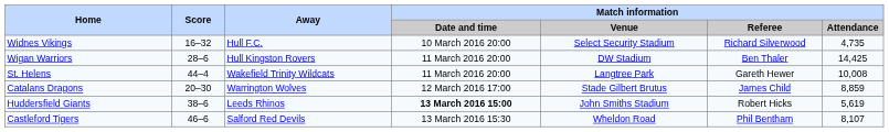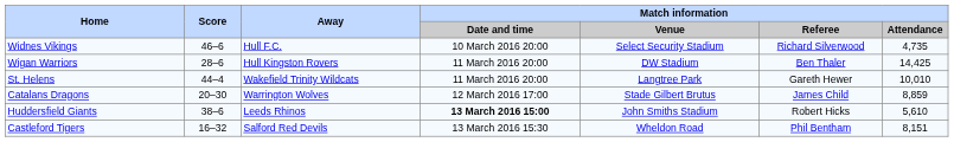 <table border=1 style="border-collapse:collapse; font-size:85%; text-align:center;" cellpadding=3 cellspacing=0 width=100%>
 <tr bgcolor=#C1D8FF>
 <th rowspan=2 width=19%>Home</th>
 <th rowspan=2 width=6%>Score</th>
 <th rowspan=2 width=19%>Away</th>
 <th colspan=6>Match information</th>
 </tr>
 <tr bgcolor=#CCCCCC>
 <th width=17%>Date and time</th>
 <th width=19%>Venue</th>
 <th width=13%>Referee</th>
 <th width=7%>Attendance</th>
 </tr>
 <tr bgcolor=#F5FAFF>
 <td align=left> <a href='#'>Widnes Vikings</a></td>
-<td>16–32</td>
+<td>46–6</td>
 <td align=left> <a href='#'>Hull F.C.</a></td>
 <td>10 March 2016 20:00</td>
 <td><a href='#'>Select Security Stadium</a></td>
 <td><a href='#'>Richard Silverwood</a></td>
 <td>4,735</td>
 </tr>
 <tr bgcolor=#F5FAFF>
 <td align=left> <a href='#'>Wigan Warriors</a></td>
 <td>28–6</td>
 <td align=left> <a href='#'>Hull Kingston Rovers</a></td>
 <td>11 March 2016 20:00</td>
 <td><a href='#'>DW Stadium</a></td>
 <td><a href='#'>Ben Thaler</a></td>
 <td>14,425</td>
 </tr>
 <tr bgcolor=#F5FAFF>
 <td align=left> <a href='#'>St. Helens</a></td>
 <td>44–4</td>
 <td align=left> <a href='#'>Wakefield Trinity Wildcats</a></td>
 <td>11 March 2016 20:00</td>
 <td><a href='#'>Langtree Park</a></td>
 <td>Gareth Hewer</td>
-<td>10,008</td>
+<td>10,010</td>
 </tr>
 <tr bgcolor=#F5FAFF>
 <td align=left> <a href='#'>Catalans Dragons</a></td>
 <td>20–30</td>
 <td align=left> <a href='#'>Warrington Wolves</a></td>
 <td>12 March 2016 17:00</td>
 <td><a href='#'>Stade Gilbert Brutus</a></td>
 <td><a href='#'>James Child</a></td>
 <td>8,859</td>
 </tr>
 <tr bgcolor=#F5FAFF>
 <td align=left> <a href='#'>Huddersfield Giants</a></td>
 <td>38–6</td>
 <td align=left> <a href='#'>Leeds Rhinos</a></td>
 <td><strong>13 March 2016 15:00</strong></td>
 <td><a href='#'>John Smiths Stadium</a></td>
 <td>Robert Hicks</td>
-<td>5,619</td>
+<td>5,610</td>
 </tr>
 <tr bgcolor=#F5FAFF>
 <td align=left> <a href='#'>Castleford Tigers</a></td>
-<td>46–6</td>
+<td>16–32</td>
 <td align=left> <a href='#'>Salford Red Devils</a></td>
 <td>13 March 2016 15:30</td>
 <td><a href='#'>Wheldon Road</a></td>
 <td><a href='#'>Phil Bentham</a></td>
-<td>8,107</td>
+<td>8,151</td>
 </tr>
 </table>
